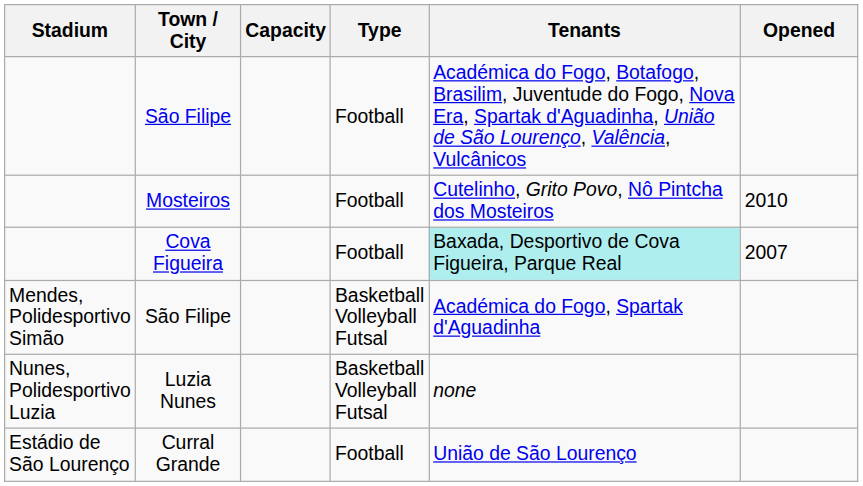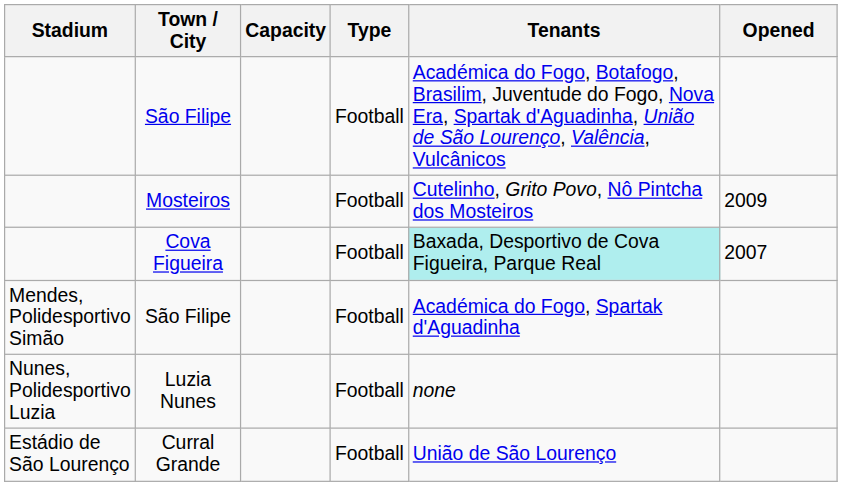 <table class="wikitable sortable">
 <tr>
 <th width=100>Stadium</th>
 <th width=80>Town / City</th>
 <th width=65>Capacity</th>
 <th width=40>Type</th>
 <th width=250>Tenants</th>
 <th width=90>Opened</th>
 </tr>
 <tr>
 <td></td>
 <td style="text-align:center;"><a href='#'>São Filipe</a></td>
 <td style="text-align:center;"> </td>
 <td>Football</td>
 <td><a href='#'>Académica do Fogo</a>, <a href='#'>Botafogo</a>, <a href='#'>Brasilim</a>, Juventude do Fogo, <a href='#'>Nova Era</a>, <a href='#'>Spartak d'Aguadinha</a>, <em><a href='#'>União de São Lourenço</a></em>, <em><a href='#'>Valência</a></em>, <a href='#'>Vulcânicos</a></td>
 <td></td>
 </tr>
 <tr>
 <td></td>
 <td style="text-align:center;"><a href='#'>Mosteiros</a></td>
 <td style="text-align:center;"></td>
 <td>Football</td>
 <td><a href='#'>Cutelinho</a>, <em>Grito Povo</em>, <a href='#'>Nô Pintcha dos Mosteiros</a></td>
-<td>2010</td>
+<td>2009</td>
 </tr>
 <tr>
 <td></td>
 <td style="text-align:center;"><a href='#'>Cova Figueira</a></td>
 <td style="text-align:center;"></td>
 <td>Football</td>
 <td style="background: paleturquoise;">Baxada, Desportivo de Cova Figueira, Parque Real</td>
 <td>2007</td>
 </tr>
 <tr>
 <td>Mendes, Polidesportivo Simão</td>
 <td style="text-align:center;">São Filipe</td>
 <td style="text-align:center;"></td>
-<td>Basketball<br>Volleyball<br>Futsal</td>
+<td>Football</td>
 <td><a href='#'>Académica do Fogo</a>, <a href='#'>Spartak d'Aguadinha</a></td>
 <td></td>
 </tr>
 <tr>
 <td>Nunes, Polidesportivo Luzia</td>
 <td style="text-align:center;">Luzia Nunes</td>
 <td style="text-align:center;"></td>
-<td>Basketball<br>Volleyball<br>Futsal</td>
+<td>Football</td>
 <td><em>none</em></td>
 <td></td>
 </tr>
 <tr>
 <td>Estádio de São Lourenço</td>
 <td style="text-align:center;">Curral Grande</td>
 <td style="text-align:center;"></td>
 <td>Football</td>
 <td><a href='#'>União de São Lourenço</a></td>
 <td></td>
 </tr>
 </table>
